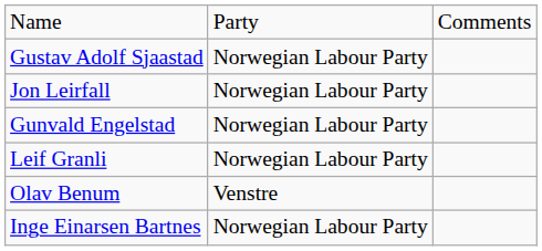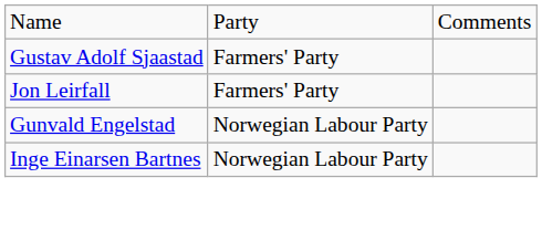 <table class="wikitable">
 <tr>
 <td>Name</td>
 <td>Party</td>
 <td>Comments</td>
 </tr>
 <tr>
 <td><a href='#'>Gustav Adolf Sjaastad</a></td>
-<td>Norwegian Labour Party</td>
+<td>Farmers' Party</td>
 <td></td>
 </tr>
 <tr>
 <td><a href='#'>Jon Leirfall</a></td>
-<td>Norwegian Labour Party</td>
+<td>Farmers' Party</td>
 <td></td>
 </tr>
 <tr>
 <td><a href='#'>Gunvald Engelstad</a></td>
 <td>Norwegian Labour Party</td>
 <td></td>
 </tr>
 <tr>
-<td><a href='#'>Leif Granli</a></td>
-<td>Norwegian Labour Party</td>
-<td></td>
-</tr>
-<tr>
-<td><a href='#'>Olav Benum</a></td>
-<td>Venstre</td>
-<td></td>
-</tr>
-<tr>
 <td><a href='#'>Inge Einarsen Bartnes</a></td>
 <td>Norwegian Labour Party</td>
 <td></td>
 </tr>
 </table>
